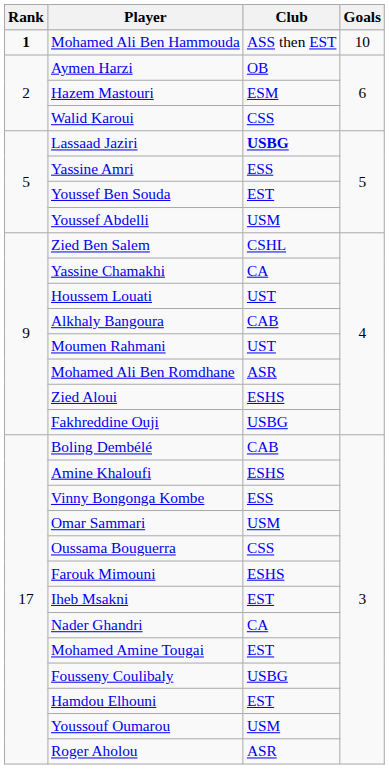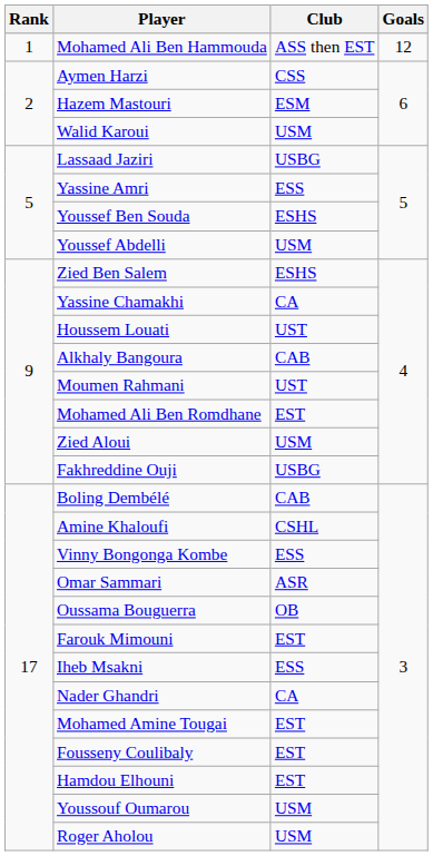 <table class="wikitable" style="font-size: 95%;">
 <tr bgcolor="#CCCCCC" align="center">
 <th>Rank</th>
 <th>Player</th>
 <th>Club</th>
 <th>Goals</th>
 </tr>
 <tr>
-<td align="center"><strong>1</strong></td>
+<td align="center">1</td>
 <td> <a href='#'>Mohamed Ali Ben Hammouda</a></td>
 <td><a href='#'>ASS</a> then <a href='#'>EST</a></td>
-<td align="center">10</td>
+<td align="center">12</td>
 </tr>
 <tr>
 <td rowspan=3 align="center">2</td>
 <td> <a href='#'>Aymen Harzi</a></td>
-<td><a href='#'>OB</a></td>
+<td><a href='#'>CSS</a></td>
 <td rowspan=3 align="center">6</td>
 </tr>
 <tr>
 <td> <a href='#'>Hazem Mastouri</a></td>
 <td><a href='#'>ESM</a></td>
 </tr>
 <tr>
 <td> <a href='#'>Walid Karoui</a></td>
-<td><a href='#'>CSS</a></td>
+<td><a href='#'>USM</a></td>
 </tr>
 <tr>
 <td rowspan=4 align="center">5</td>
 <td> <a href='#'>Lassaad Jaziri</a></td>
-<td><strong><a href='#'>USBG</a></strong></td>
+<td><a href='#'>USBG</a></td>
 <td rowspan=4 align="center">5</td>
 </tr>
 <tr>
 <td> <a href='#'>Yassine Amri</a></td>
 <td><a href='#'>ESS</a></td>
 </tr>
 <tr>
 <td> <a href='#'>Youssef Ben Souda</a></td>
-<td><a href='#'>EST</a></td>
+<td><a href='#'>ESHS</a></td>
 </tr>
 <tr>
 <td> <a href='#'>Youssef Abdelli</a></td>
 <td><a href='#'>USM</a></td>
 </tr>
 <tr>
 <td rowspan=8 align="center">9</td>
 <td> <a href='#'>Zied Ben Salem</a></td>
-<td><a href='#'>CSHL</a></td>
+<td><a href='#'>ESHS</a></td>
 <td rowspan=8 align="center">4</td>
 </tr>
 <tr>
 <td> <a href='#'>Yassine Chamakhi</a></td>
 <td><a href='#'>CA</a></td>
 </tr>
 <tr>
 <td> <a href='#'>Houssem Louati</a></td>
 <td><a href='#'>UST</a></td>
 </tr>
 <tr>
 <td> <a href='#'>Alkhaly Bangoura</a></td>
 <td><a href='#'>CAB</a></td>
 </tr>
 <tr>
 <td> <a href='#'>Moumen Rahmani</a></td>
 <td><a href='#'>UST</a></td>
 </tr>
 <tr>
 <td> <a href='#'>Mohamed Ali Ben Romdhane</a></td>
-<td><a href='#'>ASR</a></td>
+<td><a href='#'>EST</a></td>
 </tr>
 <tr>
 <td> <a href='#'>Zied Aloui</a></td>
-<td><a href='#'>ESHS</a></td>
+<td><a href='#'>USM</a></td>
 </tr>
 <tr>
 <td> <a href='#'>Fakhreddine Ouji</a></td>
 <td><a href='#'>USBG</a></td>
 </tr>
 <tr>
 <td rowspan=13 align="center">17</td>
 <td> <a href='#'>Boling Dembélé</a></td>
 <td><a href='#'>CAB</a></td>
 <td rowspan=13 align="center">3</td>
 </tr>
 <tr>
 <td> <a href='#'>Amine Khaloufi</a></td>
-<td><a href='#'>ESHS</a></td>
+<td><a href='#'>CSHL</a></td>
 </tr>
 <tr>
 <td> <a href='#'>Vinny Bongonga Kombe</a></td>
 <td><a href='#'>ESS</a></td>
 </tr>
 <tr>
 <td> <a href='#'>Omar Sammari</a></td>
-<td><a href='#'>USM</a></td>
+<td><a href='#'>ASR</a></td>
 </tr>
 <tr>
 <td> <a href='#'>Oussama Bouguerra</a></td>
-<td><a href='#'>CSS</a></td>
+<td><a href='#'>OB</a></td>
 </tr>
 <tr>
 <td> <a href='#'>Farouk Mimouni</a></td>
-<td><a href='#'>ESHS</a></td>
+<td><a href='#'>EST</a></td>
 </tr>
 <tr>
 <td> <a href='#'>Iheb Msakni</a></td>
-<td><a href='#'>EST</a></td>
+<td><a href='#'>ESS</a></td>
 </tr>
 <tr>
 <td> <a href='#'>Nader Ghandri</a></td>
 <td><a href='#'>CA</a></td>
 </tr>
 <tr>
 <td> <a href='#'>Mohamed Amine Tougai</a></td>
 <td><a href='#'>EST</a></td>
 </tr>
 <tr>
 <td> <a href='#'>Fousseny Coulibaly</a></td>
-<td><a href='#'>USBG</a></td>
+<td><a href='#'>EST</a></td>
 </tr>
 <tr>
 <td> <a href='#'>Hamdou Elhouni</a></td>
 <td><a href='#'>EST</a></td>
 </tr>
 <tr>
 <td> <a href='#'>Youssouf Oumarou</a></td>
 <td><a href='#'>USM</a></td>
 </tr>
 <tr>
 <td> <a href='#'>Roger Aholou</a></td>
-<td><a href='#'>ASR</a></td>
+<td><a href='#'>USM</a></td>
 </tr>
 </table>
